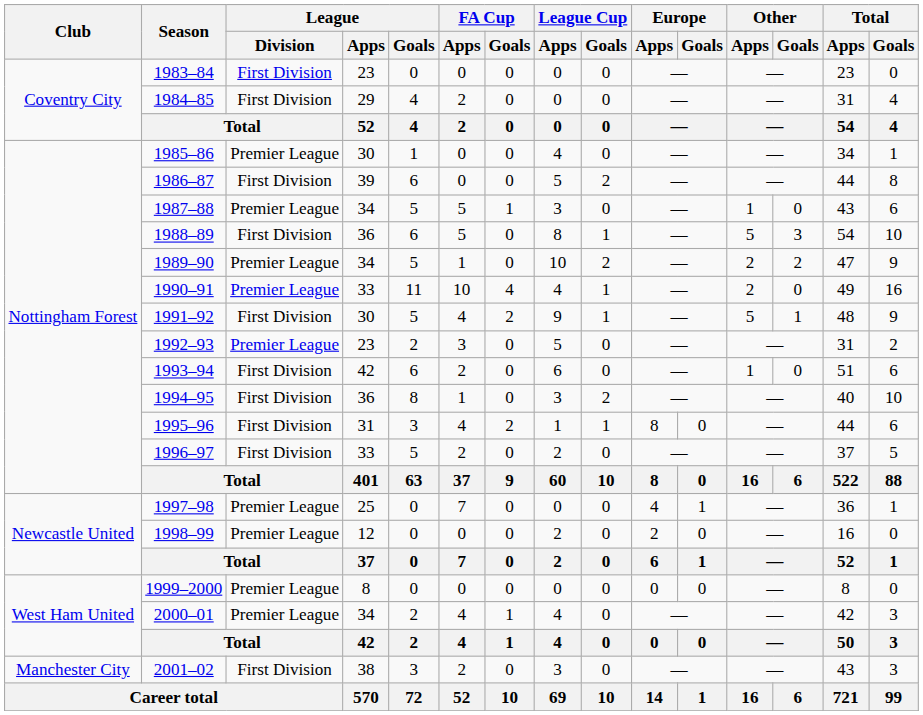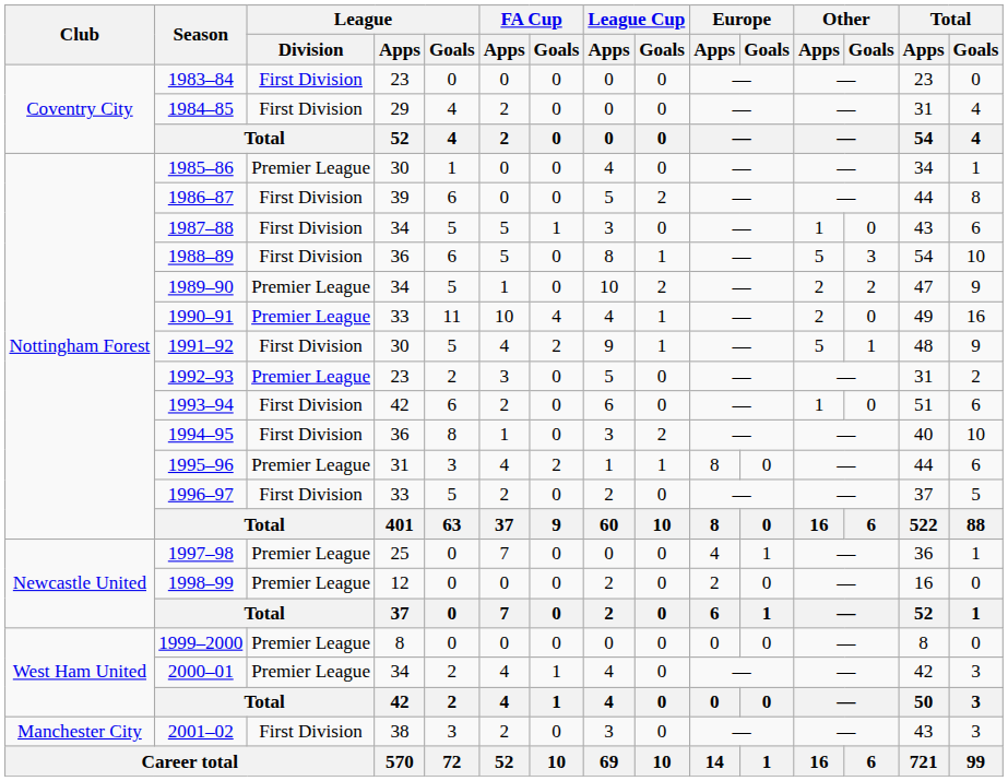 <table class="wikitable" style="text-align:center">
 <tr>
 <th rowspan="2">Club</th>
 <th rowspan="2">Season</th>
 <th colspan="3">League</th>
 <th colspan="2"><a href='#'>FA Cup</a></th>
 <th colspan="2"><a href='#'>League Cup</a></th>
 <th colspan="2">Europe</th>
 <th colspan="2">Other</th>
 <th colspan="2">Total</th>
 </tr>
 <tr>
 <th>Division</th>
 <th>Apps</th>
 <th>Goals</th>
 <th>Apps</th>
 <th>Goals</th>
 <th>Apps</th>
 <th>Goals</th>
 <th>Apps</th>
 <th>Goals</th>
 <th>Apps</th>
 <th>Goals</th>
 <th>Apps</th>
 <th>Goals</th>
 </tr>
 <tr>
 <td rowspan="3"><a href='#'>Coventry City</a></td>
 <td><a href='#'>1983–84</a></td>
 <td><a href='#'>First Division</a></td>
 <td>23</td>
 <td>0</td>
 <td>0</td>
 <td>0</td>
 <td>0</td>
 <td>0</td>
 <td colspan="2">—</td>
 <td colspan="2">—</td>
 <td>23</td>
 <td>0</td>
 </tr>
 <tr>
 <td><a href='#'>1984–85</a></td>
 <td>First Division</td>
 <td>29</td>
 <td>4</td>
 <td>2</td>
 <td>0</td>
 <td>0</td>
 <td>0</td>
 <td colspan="2">—</td>
 <td colspan="2">—</td>
 <td>31</td>
 <td>4</td>
 </tr>
 <tr>
 <th colspan="2">Total</th>
 <th>52</th>
 <th>4</th>
 <th>2</th>
 <th>0</th>
 <th>0</th>
 <th>0</th>
 <th colspan="2">—</th>
 <th colspan="2">—</th>
 <th>54</th>
 <th>4</th>
 </tr>
 <tr>
 <td rowspan="13"><a href='#'>Nottingham Forest</a></td>
 <td><a href='#'>1985–86</a></td>
 <td>Premier League</td>
 <td>30</td>
 <td>1</td>
 <td>0</td>
 <td>0</td>
 <td>4</td>
 <td>0</td>
 <td colspan="2">—</td>
 <td colspan="2">—</td>
 <td>34</td>
 <td>1</td>
 </tr>
 <tr>
 <td><a href='#'>1986–87</a></td>
 <td>First Division</td>
 <td>39</td>
 <td>6</td>
 <td>0</td>
 <td>0</td>
 <td>5</td>
 <td>2</td>
 <td colspan="2">—</td>
 <td colspan="2">—</td>
 <td>44</td>
 <td>8</td>
 </tr>
 <tr>
 <td><a href='#'>1987–88</a></td>
-<td>Premier League</td>
+<td>First Division</td>
 <td>34</td>
 <td>5</td>
 <td>5</td>
 <td>1</td>
 <td>3</td>
 <td>0</td>
 <td colspan="2">—</td>
 <td>1</td>
 <td>0</td>
 <td>43</td>
 <td>6</td>
 </tr>
 <tr>
 <td><a href='#'>1988–89</a></td>
 <td>First Division</td>
 <td>36</td>
 <td>6</td>
 <td>5</td>
 <td>0</td>
 <td>8</td>
 <td>1</td>
 <td colspan="2">—</td>
 <td>5</td>
 <td>3</td>
 <td>54</td>
 <td>10</td>
 </tr>
 <tr>
 <td><a href='#'>1989–90</a></td>
 <td>Premier League</td>
 <td>34</td>
 <td>5</td>
 <td>1</td>
 <td>0</td>
 <td>10</td>
 <td>2</td>
 <td colspan="2">—</td>
 <td>2</td>
 <td>2</td>
 <td>47</td>
 <td>9</td>
 </tr>
 <tr>
 <td><a href='#'>1990–91</a></td>
 <td><a href='#'>Premier League</a></td>
 <td>33</td>
 <td>11</td>
 <td>10</td>
 <td>4</td>
 <td>4</td>
 <td>1</td>
 <td colspan="2">—</td>
 <td>2</td>
 <td>0</td>
 <td>49</td>
 <td>16</td>
 </tr>
 <tr>
 <td><a href='#'>1991–92</a></td>
 <td>First Division</td>
 <td>30</td>
 <td>5</td>
 <td>4</td>
 <td>2</td>
 <td>9</td>
 <td>1</td>
 <td colspan="2">—</td>
 <td>5</td>
 <td>1</td>
 <td>48</td>
 <td>9</td>
 </tr>
 <tr>
 <td><a href='#'>1992–93</a></td>
 <td><a href='#'>Premier League</a></td>
 <td>23</td>
 <td>2</td>
 <td>3</td>
 <td>0</td>
 <td>5</td>
 <td>0</td>
 <td colspan="2">—</td>
 <td colspan="2">—</td>
 <td>31</td>
 <td>2</td>
 </tr>
 <tr>
 <td><a href='#'>1993–94</a></td>
 <td>First Division</td>
 <td>42</td>
 <td>6</td>
 <td>2</td>
 <td>0</td>
 <td>6</td>
 <td>0</td>
 <td colspan="2">—</td>
 <td>1</td>
 <td>0</td>
 <td>51</td>
 <td>6</td>
 </tr>
 <tr>
 <td><a href='#'>1994–95</a></td>
 <td>First Division</td>
 <td>36</td>
 <td>8</td>
 <td>1</td>
 <td>0</td>
 <td>3</td>
 <td>2</td>
 <td colspan="2">—</td>
 <td colspan="2">—</td>
 <td>40</td>
 <td>10</td>
 </tr>
 <tr>
 <td><a href='#'>1995–96</a></td>
-<td>First Division</td>
+<td>Premier League</td>
 <td>31</td>
 <td>3</td>
 <td>4</td>
 <td>2</td>
 <td>1</td>
 <td>1</td>
 <td>8</td>
 <td>0</td>
 <td colspan="2">—</td>
 <td>44</td>
 <td>6</td>
 </tr>
 <tr>
 <td><a href='#'>1996–97</a></td>
 <td>First Division</td>
 <td>33</td>
 <td>5</td>
 <td>2</td>
 <td>0</td>
 <td>2</td>
 <td>0</td>
 <td colspan="2">—</td>
 <td colspan="2">—</td>
 <td>37</td>
 <td>5</td>
 </tr>
 <tr>
 <th colspan="2">Total</th>
 <th>401</th>
 <th>63</th>
 <th>37</th>
 <th>9</th>
 <th>60</th>
 <th>10</th>
 <th>8</th>
 <th>0</th>
 <th>16</th>
 <th>6</th>
 <th>522</th>
 <th>88</th>
 </tr>
 <tr>
 <td rowspan="3"><a href='#'>Newcastle United</a></td>
 <td><a href='#'>1997–98</a></td>
 <td>Premier League</td>
 <td>25</td>
 <td>0</td>
 <td>7</td>
 <td>0</td>
 <td>0</td>
 <td>0</td>
 <td>4</td>
 <td>1</td>
 <td colspan="2">—</td>
 <td>36</td>
 <td>1</td>
 </tr>
 <tr>
 <td><a href='#'>1998–99</a></td>
 <td>Premier League</td>
 <td>12</td>
 <td>0</td>
 <td>0</td>
 <td>0</td>
 <td>2</td>
 <td>0</td>
 <td>2</td>
 <td>0</td>
 <td colspan="2">—</td>
 <td>16</td>
 <td>0</td>
 </tr>
 <tr>
 <th colspan="2">Total</th>
 <th>37</th>
 <th>0</th>
 <th>7</th>
 <th>0</th>
 <th>2</th>
 <th>0</th>
 <th>6</th>
 <th>1</th>
 <th colspan="2">—</th>
 <th>52</th>
 <th>1</th>
 </tr>
 <tr>
 <td rowspan="3"><a href='#'>West Ham United</a></td>
 <td><a href='#'>1999–2000</a></td>
 <td>Premier League</td>
 <td>8</td>
 <td>0</td>
 <td>0</td>
 <td>0</td>
 <td>0</td>
 <td>0</td>
 <td>0</td>
 <td>0</td>
 <td colspan="2">—</td>
 <td>8</td>
 <td>0</td>
 </tr>
 <tr>
 <td><a href='#'>2000–01</a></td>
 <td>Premier League</td>
 <td>34</td>
 <td>2</td>
 <td>4</td>
 <td>1</td>
 <td>4</td>
 <td>0</td>
 <td colspan="2">—</td>
 <td colspan="2">—</td>
 <td>42</td>
 <td>3</td>
 </tr>
 <tr>
 <th colspan="2">Total</th>
 <th>42</th>
 <th>2</th>
 <th>4</th>
 <th>1</th>
 <th>4</th>
 <th>0</th>
 <th>0</th>
 <th>0</th>
 <th colspan="2">—</th>
 <th>50</th>
 <th>3</th>
 </tr>
 <tr>
 <td><a href='#'>Manchester City</a></td>
 <td><a href='#'>2001–02</a></td>
 <td>First Division</td>
 <td>38</td>
 <td>3</td>
 <td>2</td>
 <td>0</td>
 <td>3</td>
 <td>0</td>
 <td colspan="2">—</td>
 <td colspan="2">—</td>
 <td>43</td>
 <td>3</td>
 </tr>
 <tr>
 <th colspan="3">Career total</th>
 <th>570</th>
 <th>72</th>
 <th>52</th>
 <th>10</th>
 <th>69</th>
 <th>10</th>
 <th>14</th>
 <th>1</th>
 <th>16</th>
 <th>6</th>
 <th>721</th>
 <th>99</th>
 </tr>
 </table>
